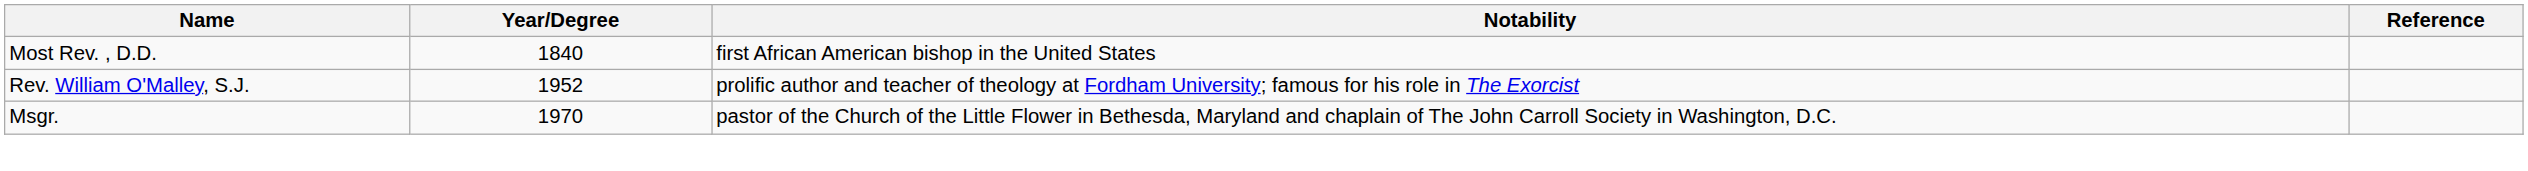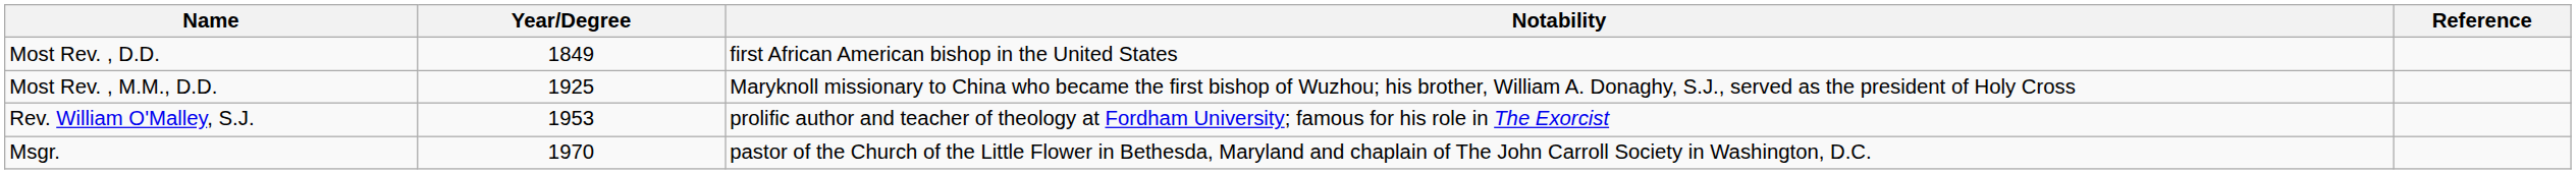 <table class="wikitable sortable" style="width:100%">
 <tr>
 <th style="width:*;">Name</th>
 <th style="width:12%;">Year/Degree</th>
 <th style="width:65%;" class="unsortable">Notability</th>
 <th style="width:*;" class="unsortable">Reference</th>
 </tr>
 <tr>
 <td>Most Rev. , D.D.</td>
-<td style="text-align:center;">1840</td>
+<td style="text-align:center;">1849</td>
 <td>first African American bishop in the United States</td>
 <td style="text-align:center;"></td>
 </tr>
 <tr>
+<td>Most Rev. , M.M., D.D.</td>
+<td style="text-align:center;">1925</td>
+<td>Maryknoll missionary to China who became the first bishop of Wuzhou; his brother, William A. Donaghy, S.J., served as the president of Holy Cross</td>
+<td style="text-align:center;"></td>
+</tr>
+<tr>
 <td>Rev. <a href='#'>William O'Malley</a>, S.J.</td>
-<td style="text-align:center;">1952</td>
+<td style="text-align:center;">1953</td>
 <td>prolific author and teacher of theology at <a href='#'>Fordham University</a>; famous for his role in <em><a href='#'>The Exorcist</a></em></td>
 <td style="text-align:center;"></td>
 </tr>
 <tr>
 <td>Msgr. </td>
 <td style="text-align:center;">1970</td>
 <td>pastor of the Church of the Little Flower in Bethesda, Maryland and chaplain of The John Carroll Society in Washington, D.C.</td>
 <td style="text-align:center;"></td>
 </tr>
 </table>
